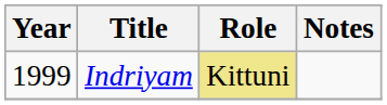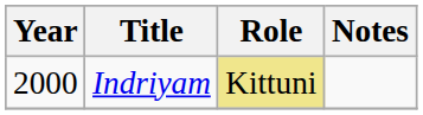 <table class="wikitable sortable">
 <tr>
 <th>Year</th>
 <th>Title</th>
 <th>Role</th>
 <th class="unsortable">Notes</th>
 </tr>
 <tr>
-<td>1999</td>
+<td>2000</td>
 <td><em><a href='#'>Indriyam</a></em></td>
 <td style="background: khaki;">Kittuni</td>
 <td></td>
 </tr>
 <tr>
 </tr>
 </table>
